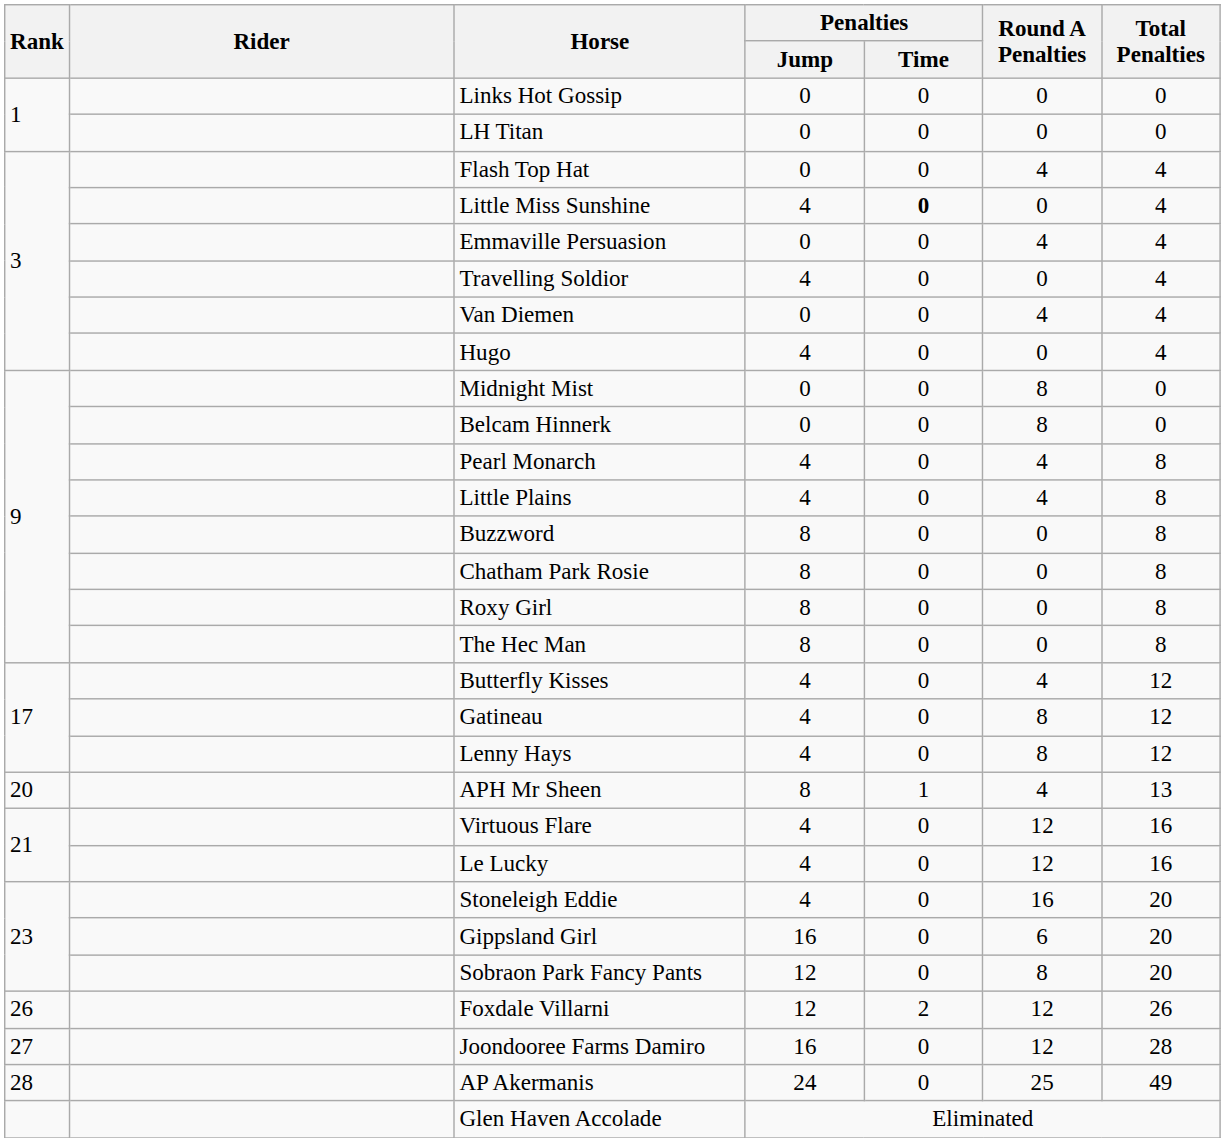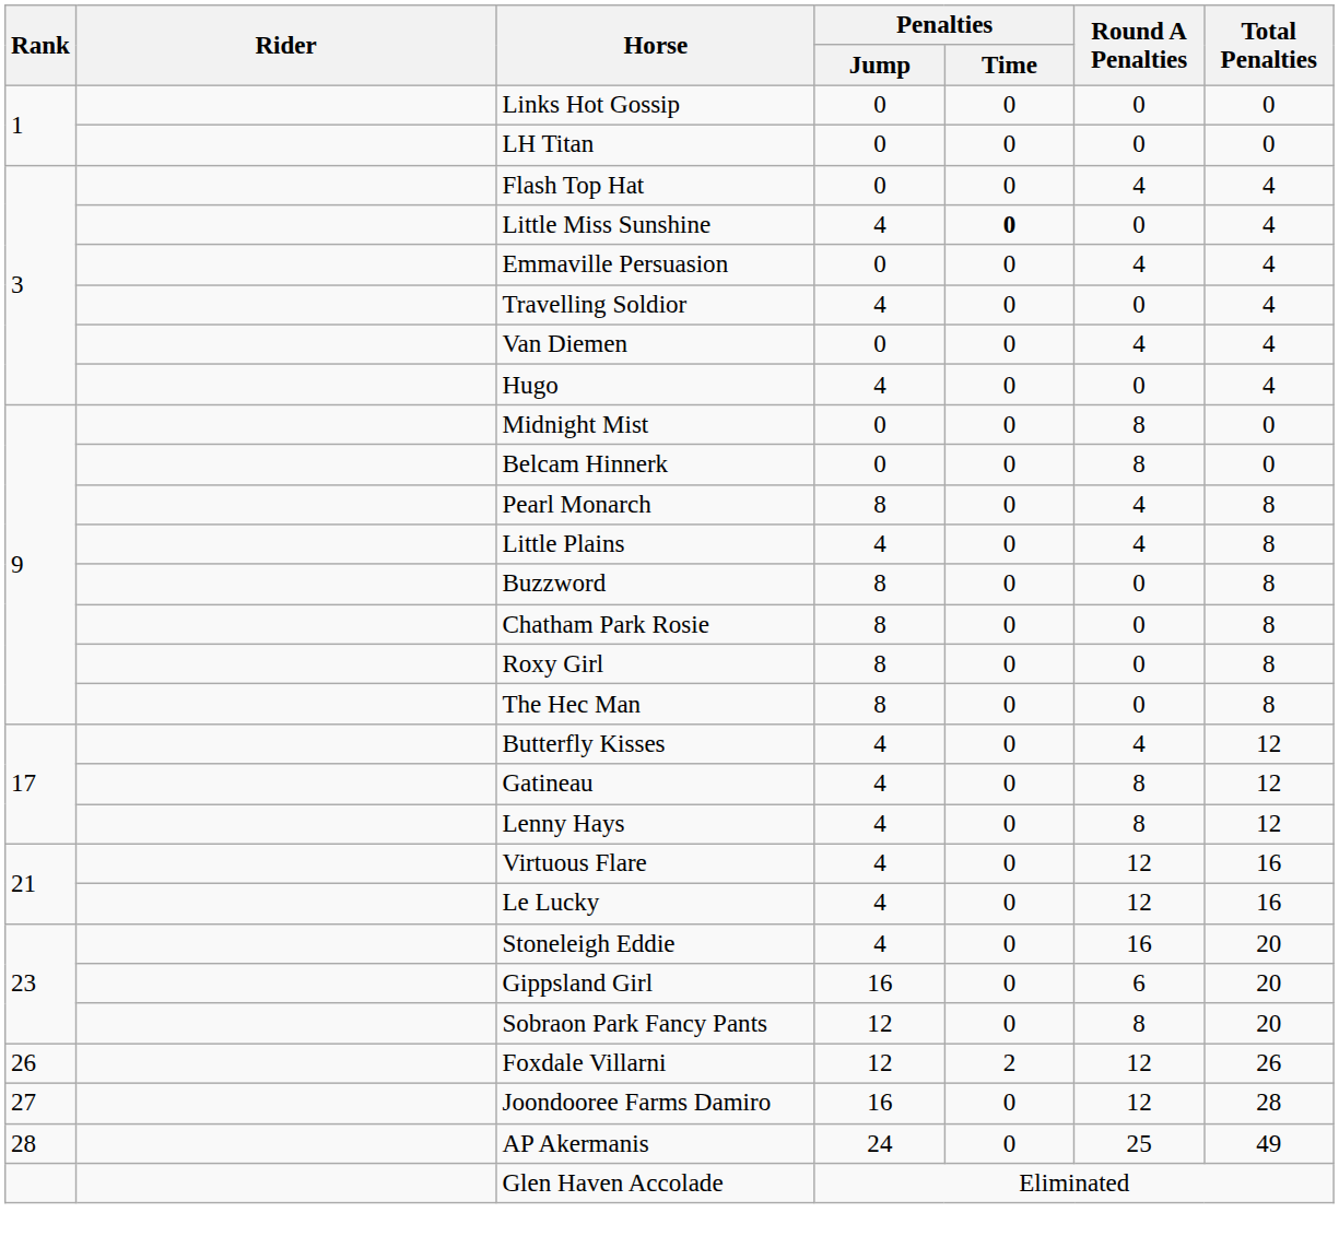 <table class="wikitable">
 <tr>
 <th rowspan="2" width=25>Rank</th>
 <th rowspan="2" width=260>Rider</th>
 <th rowspan="2" width=195>Horse</th>
 <th colspan="2">Penalties</th>
 <th rowspan="2" width=75>Round A<br>Penalties</th>
 <th rowspan="2" width=75>Total<br>Penalties</th>
 </tr>
 <tr>
 <th width=75>Jump</th>
 <th width=75>Time</th>
 </tr>
 <tr>
 <td rowspan="2">1</td>
 <td></td>
 <td>Links Hot Gossip</td>
 <td align="center">0</td>
 <td align="center">0</td>
 <td align="center">0</td>
 <td align="center">0</td>
 </tr>
 <tr>
 <td></td>
 <td>LH Titan</td>
 <td align="center">0</td>
 <td align="center">0</td>
 <td align="center">0</td>
 <td align="center">0</td>
 </tr>
 <tr>
 <td rowspan="6">3</td>
 <td></td>
 <td>Flash Top Hat</td>
 <td align="center">0</td>
 <td align="center">0</td>
 <td align="center">4</td>
 <td align="center">4</td>
 </tr>
 <tr>
 <td></td>
 <td>Little Miss Sunshine</td>
 <td align="center">4</td>
 <td align="center"><strong>0</strong></td>
 <td align="center">0</td>
 <td align="center">4</td>
 </tr>
 <tr>
 <td></td>
 <td>Emmaville Persuasion</td>
 <td align="center">0</td>
 <td align="center">0</td>
 <td align="center">4</td>
 <td align="center">4</td>
 </tr>
 <tr>
 <td></td>
 <td>Travelling Soldior</td>
 <td align="center">4</td>
 <td align="center">0</td>
 <td align="center">0</td>
 <td align="center">4</td>
 </tr>
 <tr>
 <td></td>
 <td>Van Diemen</td>
 <td align="center">0</td>
 <td align="center">0</td>
 <td align="center">4</td>
 <td align="center">4</td>
 </tr>
 <tr>
 <td></td>
 <td>Hugo</td>
 <td align="center">4</td>
 <td align="center">0</td>
 <td align="center">0</td>
 <td align="center">4</td>
 </tr>
 <tr>
 <td rowspan="8">9</td>
 <td></td>
 <td>Midnight Mist</td>
 <td align="center">0</td>
 <td align="center">0</td>
 <td align="center">8</td>
 <td align="center">0</td>
 </tr>
 <tr>
 <td></td>
 <td>Belcam Hinnerk</td>
 <td align="center">0</td>
 <td align="center">0</td>
 <td align="center">8</td>
 <td align="center">0</td>
 </tr>
 <tr>
 <td></td>
 <td>Pearl Monarch</td>
-<td align="center">4</td>
+<td align="center">8</td>
 <td align="center">0</td>
 <td align="center">4</td>
 <td align="center">8</td>
 </tr>
 <tr>
 <td></td>
 <td>Little Plains</td>
 <td align="center">4</td>
 <td align="center">0</td>
 <td align="center">4</td>
 <td align="center">8</td>
 </tr>
 <tr>
 <td></td>
 <td>Buzzword</td>
 <td align="center">8</td>
 <td align="center">0</td>
 <td align="center">0</td>
 <td align="center">8</td>
 </tr>
 <tr>
 <td></td>
 <td>Chatham Park Rosie</td>
 <td align="center">8</td>
 <td align="center">0</td>
 <td align="center">0</td>
 <td align="center">8</td>
 </tr>
 <tr>
 <td></td>
 <td>Roxy Girl</td>
 <td align="center">8</td>
 <td align="center">0</td>
 <td align="center">0</td>
 <td align="center">8</td>
 </tr>
 <tr>
 <td></td>
 <td>The Hec Man</td>
 <td align="center">8</td>
 <td align="center">0</td>
 <td align="center">0</td>
 <td align="center">8</td>
 </tr>
 <tr>
 <td rowspan="3">17</td>
 <td></td>
 <td>Butterfly Kisses</td>
 <td align="center">4</td>
 <td align="center">0</td>
 <td align="center">4</td>
 <td align="center">12</td>
 </tr>
 <tr>
 <td></td>
 <td>Gatineau</td>
 <td align="center">4</td>
 <td align="center">0</td>
 <td align="center">8</td>
 <td align="center">12</td>
 </tr>
 <tr>
 <td></td>
 <td>Lenny Hays</td>
 <td align="center">4</td>
 <td align="center">0</td>
 <td align="center">8</td>
 <td align="center">12</td>
-</tr>
-<tr>
-<td>20</td>
-<td></td>
-<td>APH Mr Sheen</td>
-<td align="center">8</td>
-<td align="center">1</td>
-<td align="center">4</td>
-<td align="center">13</td>
 </tr>
 <tr>
 <td rowspan="2">21</td>
 <td></td>
 <td>Virtuous Flare</td>
 <td align="center">4</td>
 <td align="center">0</td>
 <td align="center">12</td>
 <td align="center">16</td>
 </tr>
 <tr>
 <td></td>
 <td>Le Lucky</td>
 <td align="center">4</td>
 <td align="center">0</td>
 <td align="center">12</td>
 <td align="center">16</td>
 </tr>
 <tr>
 <td rowspan="3">23</td>
 <td></td>
 <td>Stoneleigh Eddie</td>
 <td align="center">4</td>
 <td align="center">0</td>
 <td align="center">16</td>
 <td align="center">20</td>
 </tr>
 <tr>
 <td></td>
 <td>Gippsland Girl</td>
 <td align="center">16</td>
 <td align="center">0</td>
 <td align="center">6</td>
 <td align="center">20</td>
 </tr>
 <tr>
 <td></td>
 <td>Sobraon Park Fancy Pants</td>
 <td align="center">12</td>
 <td align="center">0</td>
 <td align="center">8</td>
 <td align="center">20</td>
 </tr>
 <tr>
 <td>26</td>
 <td></td>
 <td>Foxdale Villarni</td>
 <td align="center">12</td>
 <td align="center">2</td>
 <td align="center">12</td>
 <td align="center">26</td>
 </tr>
 <tr>
 <td>27</td>
 <td></td>
 <td>Joondooree Farms Damiro</td>
 <td align="center">16</td>
 <td align="center">0</td>
 <td align="center">12</td>
 <td align="center">28</td>
 </tr>
 <tr>
 <td>28</td>
 <td></td>
 <td>AP Akermanis</td>
 <td align="center">24</td>
 <td align="center">0</td>
 <td align="center">25</td>
 <td align="center">49</td>
 </tr>
 <tr>
 <td></td>
 <td></td>
 <td>Glen Haven Accolade</td>
 <td align="center" colspan="4">Eliminated</td>
 </tr>
 </table>
